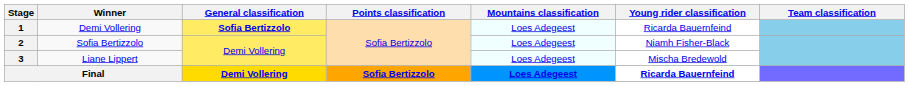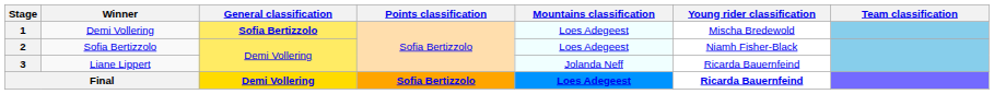 <table class="wikitable" style="text-align: center; font-size:smaller;">
 <tr>
 <th style="width:2%;">Stage</th>
 <th style="width:14%;">Winner</th>
 <th style="width:14%;"><a href='#'>General classification</a><br></th>
 <th style="width:14%;"><a href='#'>Points classification</a><br></th>
 <th style="width:14%;"><a href='#'>Mountains classification</a><br></th>
 <th style="width:14%;"><a href='#'>Young rider classification</a><br></th>
 <th style="width:14%;"><a href='#'>Team classification</a></th>
 </tr>
 <tr>
 <th>1</th>
 <td><a href='#'>Demi Vollering</a></td>
 <td style="background:#FFEB64;"><strong><a href='#'>Sofia Bertizzolo</a></strong></td>
 <td style="background:navajowhite;" rowspan=3><a href='#'>Sofia Bertizzolo</a></td>
 <td style="background:azure;"><a href='#'>Loes Adegeest</a></td>
-<td style="background:white;"><a href='#'>Ricarda Bauernfeind</a></td>
+<td style="background:white;"><a href='#'>Mischa Bredewold</a></td>
 <td style="background:skyblue;"></td>
 </tr>
 <tr>
 <th>2</th>
 <td><a href='#'>Sofia Bertizzolo</a></td>
 <td style="background:#FFEB64;" rowspan=2><a href='#'>Demi Vollering</a></td>
 <td style="background:azure;"><a href='#'>Loes Adegeest</a></td>
 <td style="background:white;"><a href='#'>Niamh Fisher-Black</a></td>
 <td style="background:skyblue;" rowspan=2></td>
 </tr>
 <tr>
 <th>3</th>
 <td><a href='#'>Liane Lippert</a></td>
-<td style="background:azure;"><a href='#'>Loes Adegeest</a></td>
-<td style="background:white;"><a href='#'>Mischa Bredewold</a></td>
+<td style="background:azure;"><a href='#'>Jolanda Neff</a></td>
+<td style="background:white;"><a href='#'>Ricarda Bauernfeind</a></td>
 </tr>
 <tr>
 <th colspan="2">Final</th>
 <th style="background:#FFDB00;"><a href='#'>Demi Vollering</a></th>
 <th style="background:orange;"><a href='#'>Sofia Bertizzolo</a></th>
 <th style="background:#0094ff;"><a href='#'>Loes Adegeest</a></th>
 <th style="background:white;"><a href='#'>Ricarda Bauernfeind</a></th>
 <th style="background:#736aff;"></th>
 </tr>
 </table>
